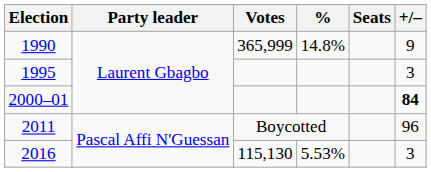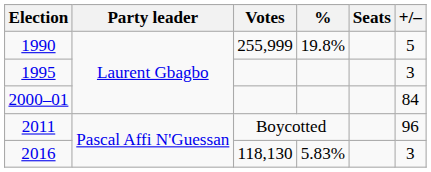 <table class=wikitable style=text-align:center>
 <tr>
 <th><strong>Election</strong></th>
 <th>Party leader</th>
 <th><strong>Votes</strong></th>
 <th><strong>%</strong></th>
 <th><strong>Seats</strong></th>
 <th>+/–</th>
 </tr>
 <tr>
 <td><a href='#'>1990</a></td>
 <td rowspan="3"><a href='#'>Laurent Gbagbo</a></td>
-<td>365,999</td>
-<td>14.8%</td>
+<td>255,999</td>
+<td>19.8%</td>
 <td></td>
-<td> 9</td>
+<td> 5</td>
 </tr>
 <tr>
 <td><a href='#'>1995</a></td>
 <td></td>
 <td></td>
 <td></td>
 <td> 3</td>
 </tr>
 <tr>
 <td><a href='#'>2000–01</a></td>
 <td></td>
 <td></td>
 <td></td>
-<td><strong> 84</strong></td>
+<td> 84</td>
 </tr>
 <tr>
 <td><a href='#'>2011</a></td>
 <td rowspan="2"><a href='#'>Pascal Affi N'Guessan</a></td>
 <td colspan="2">Boycotted</td>
 <td></td>
 <td> 96</td>
 </tr>
 <tr>
 <td><a href='#'>2016</a></td>
-<td>115,130</td>
-<td>5.53%</td>
+<td>118,130</td>
+<td>5.83%</td>
 <td><br></td>
 <td> 3</td>
 </tr>
 </table>
